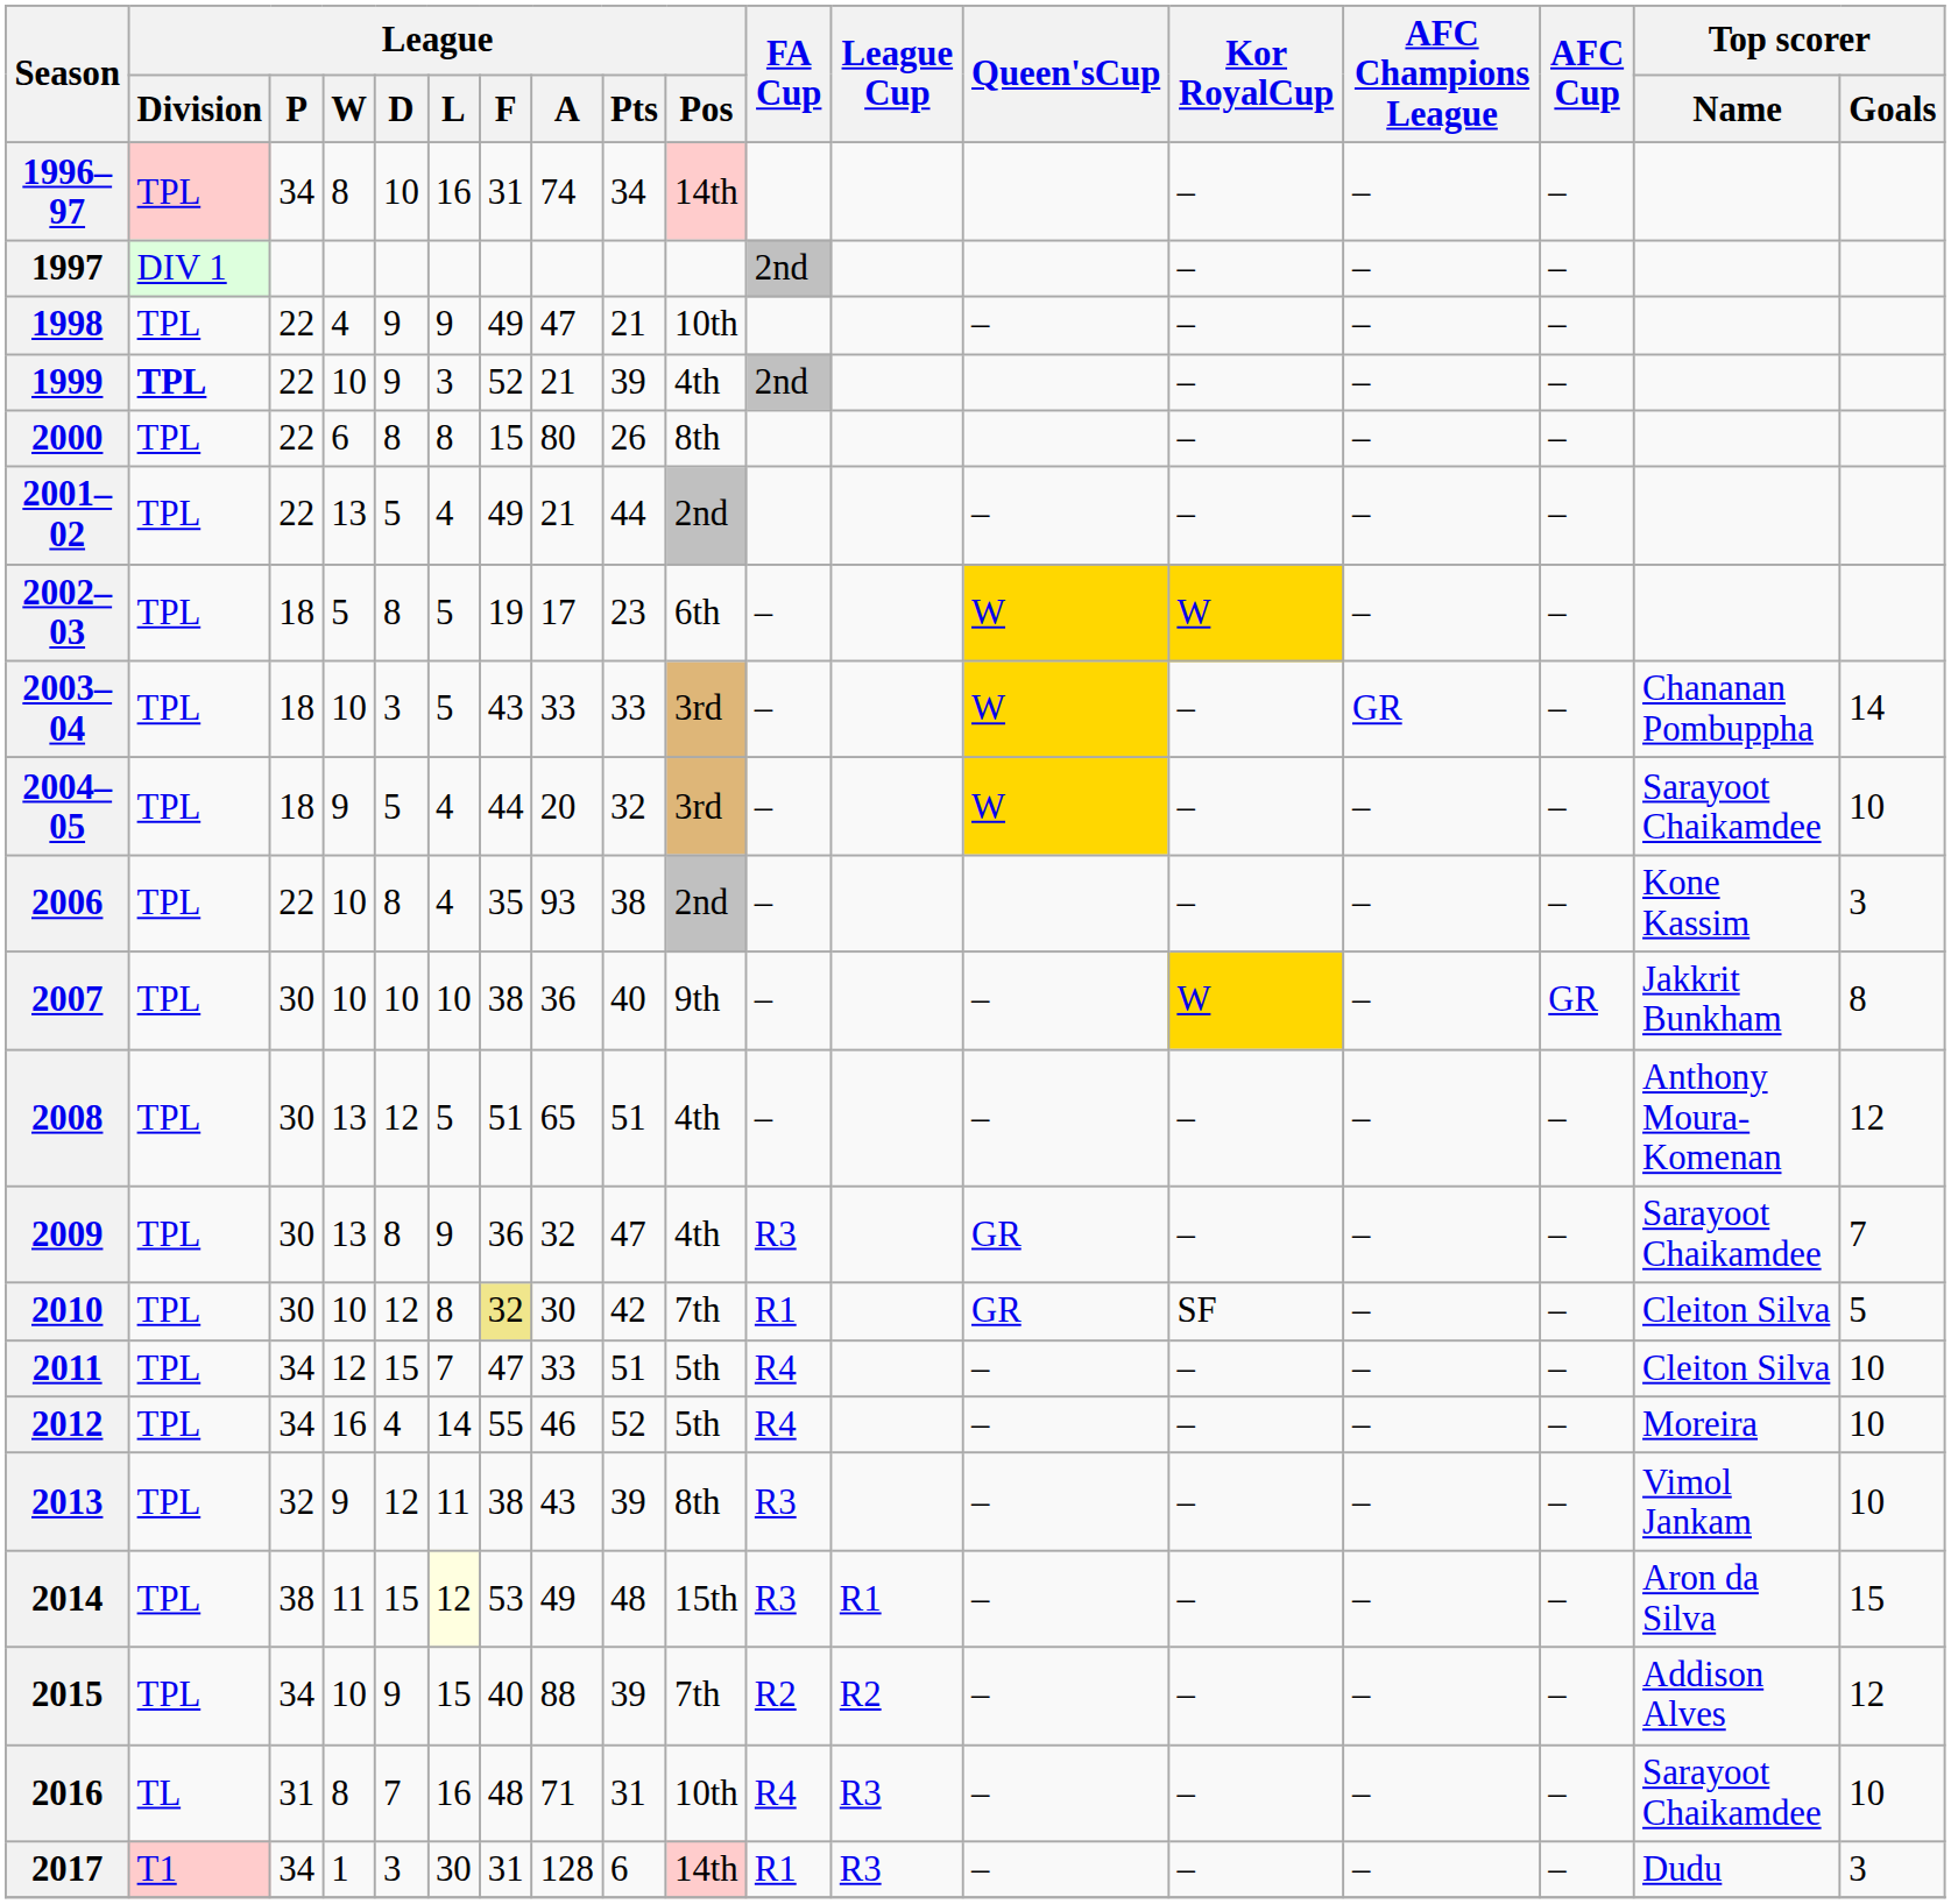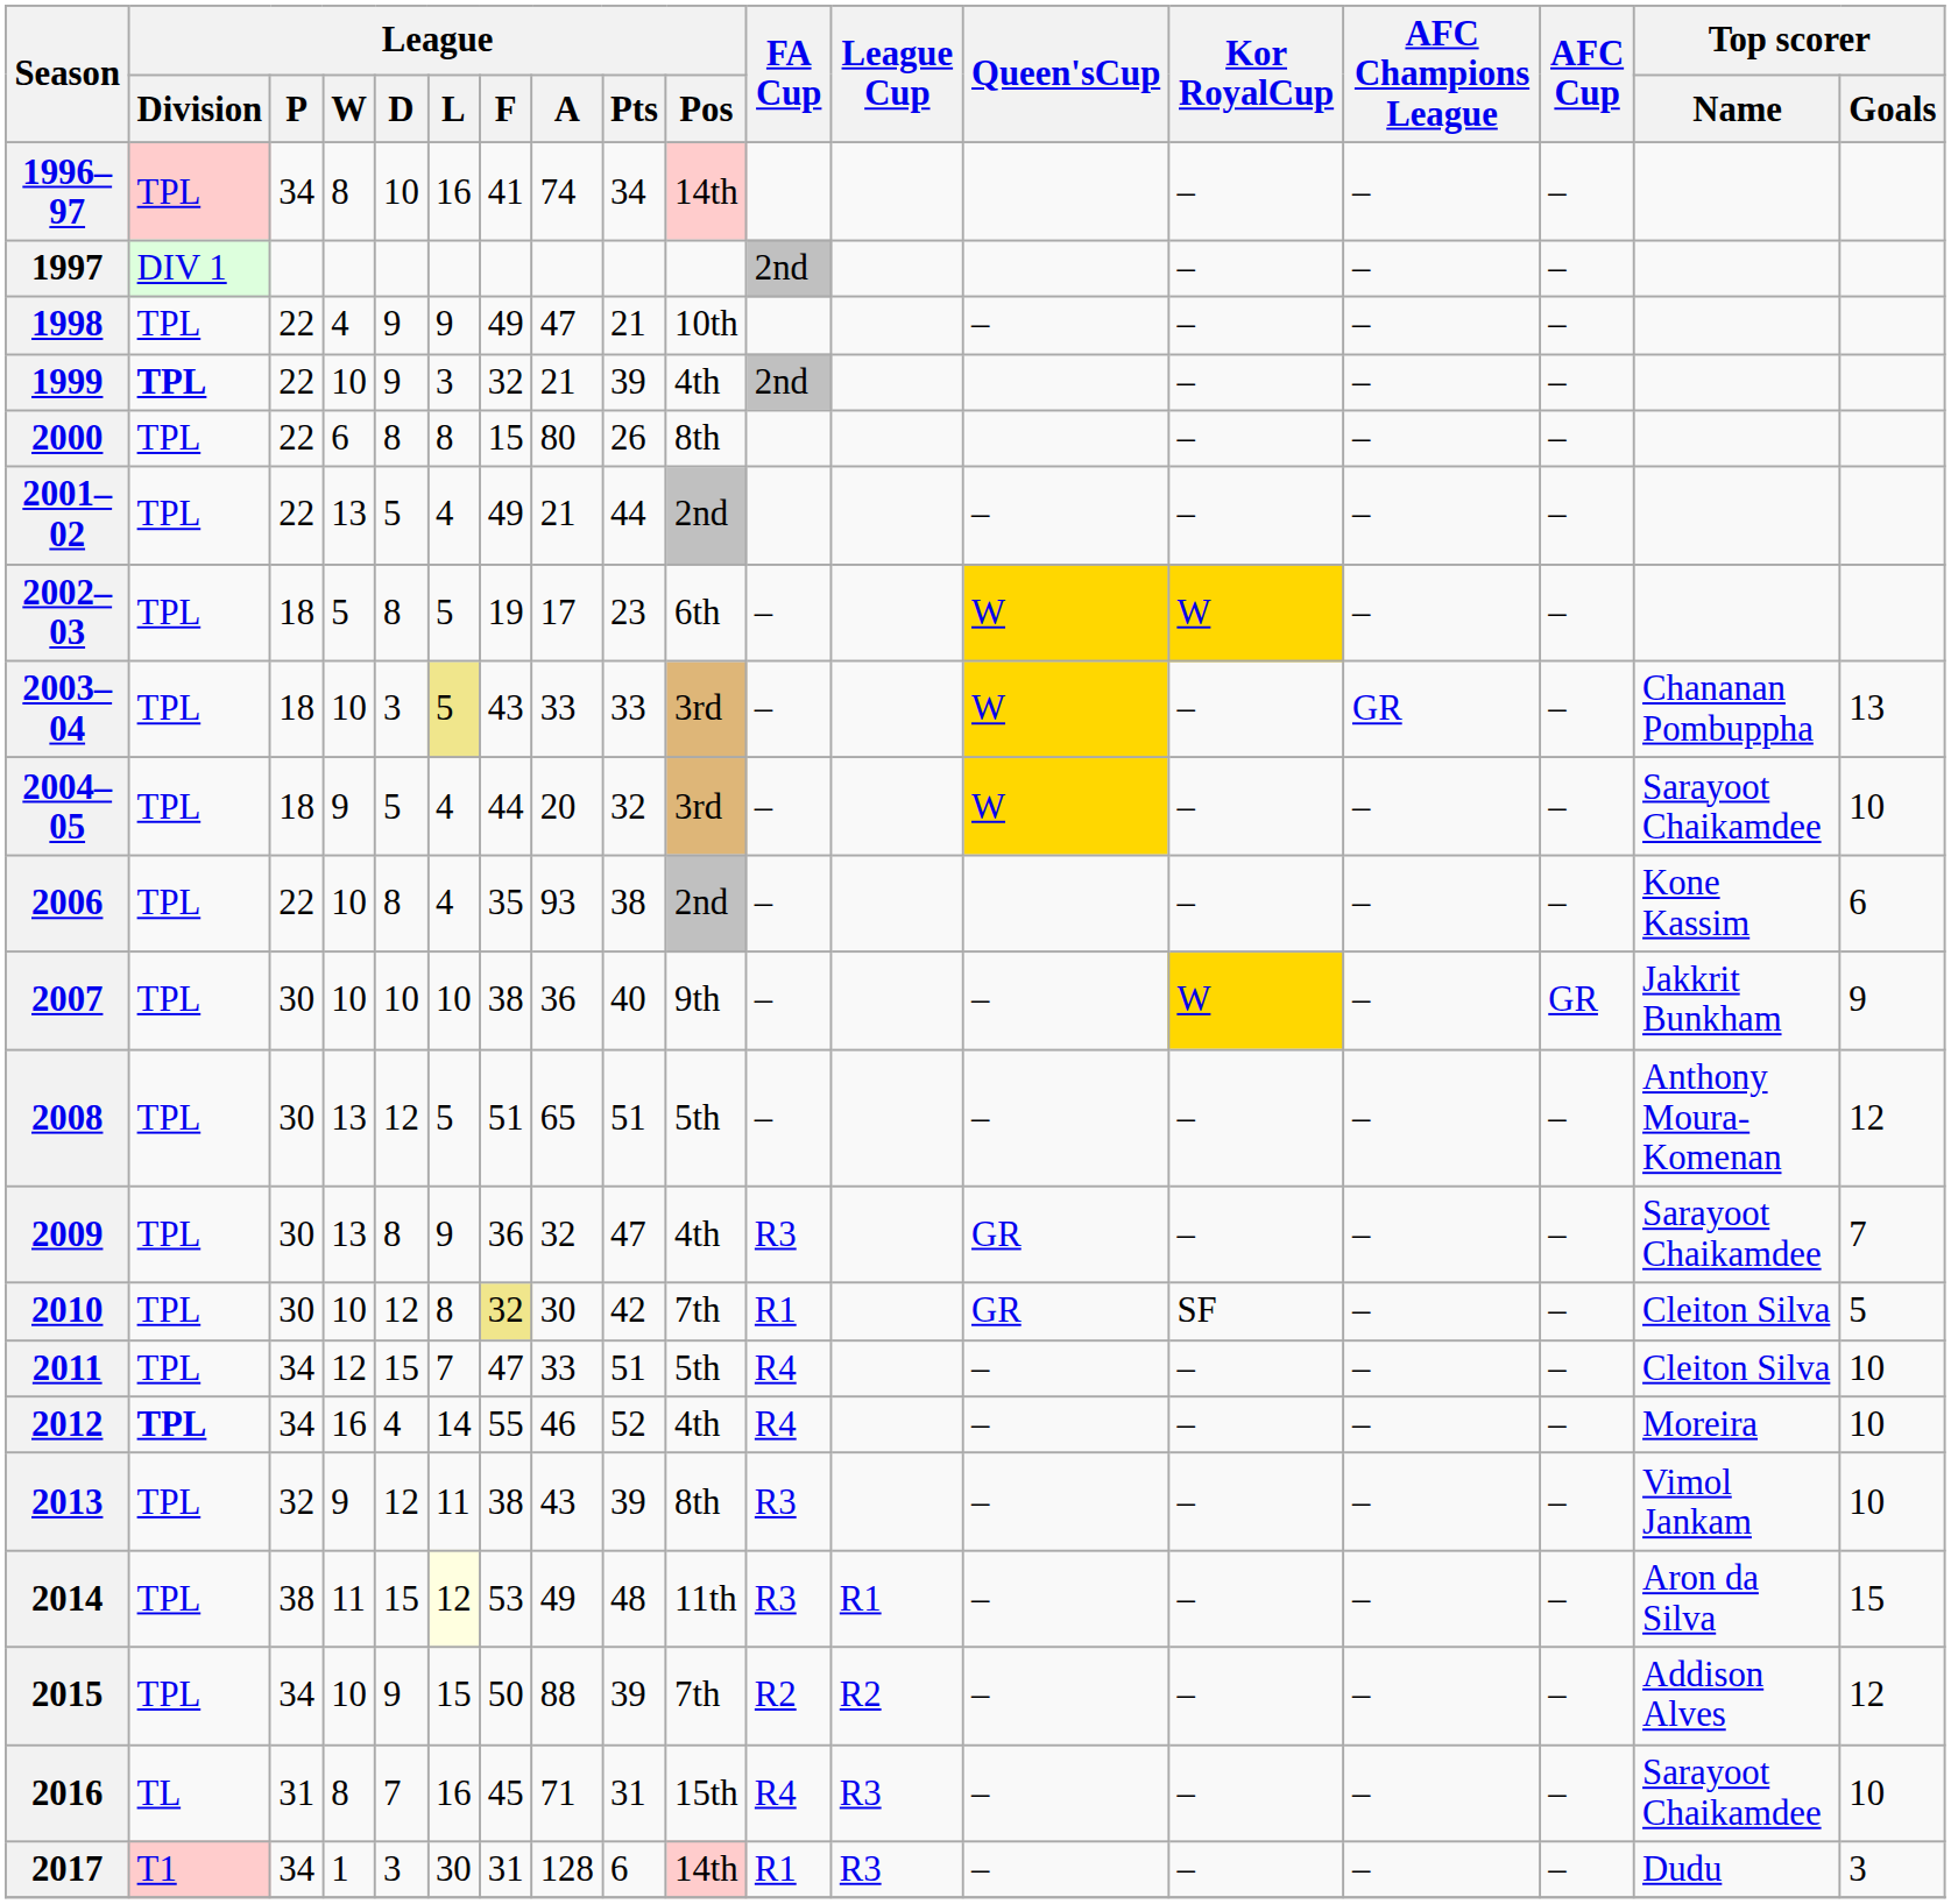 <table class="wikitable">
 <tr>
 <th rowspan="2">Season</th>
 <th colspan="9">League</th>
 <th rowspan="2"><a href='#'>FA Cup</a></th>
 <th rowspan="2"><a href='#'>League Cup</a></th>
 <th rowspan="2"><a href='#'>Queen'sCup</a></th>
 <th rowspan="2"><a href='#'>Kor RoyalCup</a></th>
 <th rowspan="2"><a href='#'>AFC Champions</a><br><a href='#'>League</a></th>
 <th rowspan="2"><a href='#'>AFC Cup</a></th>
 <th colspan="2">Top scorer</th>
 </tr>
 <tr>
 <th>Division</th>
 <th>P</th>
 <th>W</th>
 <th>D</th>
 <th>L</th>
 <th>F</th>
 <th>A</th>
 <th>Pts</th>
 <th>Pos</th>
 <th>Name</th>
 <th>Goals</th>
 </tr>
 <tr>
 <th><a href='#'>1996–97</a></th>
 <td bgcolor="#FFCCCC"><a href='#'>TPL</a></td>
 <td>34</td>
 <td>8</td>
 <td>10</td>
 <td>16</td>
-<td>31</td>
+<td>41</td>
 <td>74</td>
 <td>34</td>
 <td bgcolor="#FFCCCC">14th</td>
 <td></td>
 <td></td>
 <td></td>
 <td>–</td>
 <td>–</td>
 <td>–</td>
 <td></td>
 <td></td>
 </tr>
 <tr>
 <th>1997</th>
 <td bgcolor="#DDFFDD"><a href='#'>DIV 1</a></td>
 <td></td>
 <td></td>
 <td></td>
 <td></td>
 <td></td>
 <td></td>
 <td></td>
 <td></td>
 <td bgcolor="silver">2nd</td>
 <td></td>
 <td></td>
 <td>–</td>
 <td>–</td>
 <td>–</td>
 <td></td>
 <td></td>
 </tr>
 <tr>
 <th><a href='#'>1998</a></th>
 <td><a href='#'>TPL</a></td>
 <td>22</td>
 <td>4</td>
 <td>9</td>
 <td>9</td>
 <td>49</td>
 <td>47</td>
 <td>21</td>
 <td>10th</td>
 <td></td>
 <td></td>
 <td>–</td>
 <td>–</td>
 <td>–</td>
 <td>–</td>
 <td></td>
 <td></td>
 </tr>
 <tr>
 <th><a href='#'>1999</a></th>
 <td><strong><a href='#'>TPL</a></strong></td>
 <td>22</td>
 <td>10</td>
 <td>9</td>
 <td>3</td>
-<td>52</td>
+<td>32</td>
 <td>21</td>
 <td>39</td>
 <td>4th</td>
 <td bgcolor="silver">2nd</td>
 <td></td>
 <td></td>
 <td>–</td>
 <td>–</td>
 <td>–</td>
 <td></td>
 <td></td>
 </tr>
 <tr>
 <th><a href='#'>2000</a></th>
 <td><a href='#'>TPL</a></td>
 <td>22</td>
 <td>6</td>
 <td>8</td>
 <td>8</td>
 <td>15</td>
 <td>80</td>
 <td>26</td>
 <td>8th</td>
 <td></td>
 <td></td>
 <td></td>
 <td>–</td>
 <td>–</td>
 <td>–</td>
 <td></td>
 <td></td>
 </tr>
 <tr>
 <th><a href='#'>2001–02</a></th>
 <td><a href='#'>TPL</a></td>
 <td>22</td>
 <td>13</td>
 <td>5</td>
 <td>4</td>
 <td>49</td>
 <td>21</td>
 <td>44</td>
 <td bgcolor="silver">2nd</td>
 <td></td>
 <td></td>
 <td>–</td>
 <td>–</td>
 <td>–</td>
 <td>–</td>
 <td></td>
 <td></td>
 </tr>
 <tr>
 <th><a href='#'>2002–03</a></th>
 <td><a href='#'>TPL</a></td>
 <td>18</td>
 <td>5</td>
 <td>8</td>
 <td>5</td>
 <td>19</td>
 <td>17</td>
 <td>23</td>
 <td>6th</td>
 <td>–</td>
 <td></td>
 <td bgcolor="Gold"><a href='#'>W</a></td>
 <td bgcolor="Gold"><a href='#'>W</a></td>
 <td>–</td>
 <td>–</td>
 <td></td>
 <td></td>
 </tr>
 <tr>
 <th><a href='#'>2003–04</a></th>
 <td><a href='#'>TPL</a></td>
 <td>18</td>
 <td>10</td>
 <td>3</td>
-<td>5</td>
+<td style="background: khaki;">5</td>
 <td>43</td>
 <td>33</td>
 <td>33</td>
 <td bgcolor="#deb678">3rd</td>
 <td>–</td>
 <td></td>
 <td bgcolor="Gold"><a href='#'>W</a></td>
 <td>–</td>
 <td><a href='#'>GR</a></td>
 <td>–</td>
 <td><a href='#'>Chananan Pombuppha</a></td>
-<td>14</td>
+<td>13</td>
 </tr>
 <tr>
 <th><a href='#'>2004–05</a></th>
 <td><a href='#'>TPL</a></td>
 <td>18</td>
 <td>9</td>
 <td>5</td>
 <td>4</td>
 <td>44</td>
 <td>20</td>
 <td>32</td>
 <td bgcolor="#deb678">3rd</td>
 <td>–</td>
 <td></td>
 <td bgcolor="Gold"><a href='#'>W</a></td>
 <td>–</td>
 <td>–</td>
 <td>–</td>
 <td><a href='#'>Sarayoot Chaikamdee</a></td>
 <td>10</td>
 </tr>
 <tr>
 <th><a href='#'>2006</a></th>
 <td><a href='#'>TPL</a></td>
 <td>22</td>
 <td>10</td>
 <td>8</td>
 <td>4</td>
 <td>35</td>
 <td>93</td>
 <td>38</td>
 <td bgcolor="silver">2nd</td>
 <td>–</td>
 <td></td>
 <td></td>
 <td>–</td>
 <td>–</td>
 <td>–</td>
 <td><a href='#'>Kone Kassim</a></td>
-<td>3</td>
+<td>6</td>
 </tr>
 <tr>
 <th><a href='#'>2007</a></th>
 <td><a href='#'>TPL</a></td>
 <td>30</td>
 <td>10</td>
 <td>10</td>
 <td>10</td>
 <td>38</td>
 <td>36</td>
 <td>40</td>
 <td>9th</td>
 <td>–</td>
 <td></td>
 <td>–</td>
 <td bgcolor="Gold"><a href='#'>W</a></td>
 <td>–</td>
 <td><a href='#'>GR</a></td>
 <td><a href='#'>Jakkrit Bunkham</a></td>
-<td>8</td>
+<td>9</td>
 </tr>
 <tr>
 <th><a href='#'>2008</a></th>
 <td><a href='#'>TPL</a></td>
 <td>30</td>
 <td>13</td>
 <td>12</td>
 <td>5</td>
 <td>51</td>
 <td>65</td>
 <td>51</td>
-<td>4th</td>
+<td>5th</td>
 <td>–</td>
 <td></td>
 <td>–</td>
 <td>–</td>
 <td>–</td>
 <td>–</td>
 <td><a href='#'>Anthony Moura-Komenan</a></td>
 <td>12</td>
 </tr>
 <tr>
 <th><a href='#'>2009</a></th>
 <td><a href='#'>TPL</a></td>
 <td>30</td>
 <td>13</td>
 <td>8</td>
 <td>9</td>
 <td>36</td>
 <td>32</td>
 <td>47</td>
 <td>4th</td>
 <td><a href='#'>R3</a></td>
 <td></td>
 <td><a href='#'>GR</a></td>
 <td>–</td>
 <td>–</td>
 <td>–</td>
 <td><a href='#'>Sarayoot Chaikamdee</a></td>
 <td>7</td>
 </tr>
 <tr>
 <th><a href='#'>2010</a></th>
 <td><a href='#'>TPL</a></td>
 <td>30</td>
 <td>10</td>
 <td>12</td>
 <td>8</td>
 <td style="background: khaki;">32</td>
 <td>30</td>
 <td>42</td>
 <td>7th</td>
 <td><a href='#'>R1</a></td>
 <td></td>
 <td><a href='#'>GR</a></td>
 <td>SF</td>
 <td>–</td>
 <td>–</td>
 <td><a href='#'>Cleiton Silva</a></td>
 <td>5</td>
 </tr>
 <tr>
 <th><a href='#'>2011</a></th>
 <td><a href='#'>TPL</a></td>
 <td>34</td>
 <td>12</td>
 <td>15</td>
 <td>7</td>
 <td>47</td>
 <td>33</td>
 <td>51</td>
 <td>5th</td>
 <td><a href='#'>R4</a></td>
 <td></td>
 <td>–</td>
 <td>–</td>
 <td>–</td>
 <td>–</td>
 <td><a href='#'>Cleiton Silva</a></td>
 <td>10</td>
 </tr>
 <tr>
 <th><a href='#'>2012</a></th>
-<td><a href='#'>TPL</a></td>
+<td><strong><a href='#'>TPL</a></strong></td>
 <td>34</td>
 <td>16</td>
 <td>4</td>
 <td>14</td>
 <td>55</td>
 <td>46</td>
 <td>52</td>
-<td>5th</td>
+<td>4th</td>
 <td><a href='#'>R4</a></td>
 <td></td>
 <td>–</td>
 <td>–</td>
 <td>–</td>
 <td>–</td>
 <td><a href='#'>Moreira</a></td>
 <td>10</td>
 </tr>
 <tr>
 <th><a href='#'>2013</a></th>
 <td><a href='#'>TPL</a></td>
 <td>32</td>
 <td>9</td>
 <td>12</td>
 <td>11</td>
 <td>38</td>
 <td>43</td>
 <td>39</td>
 <td>8th</td>
 <td><a href='#'>R3</a></td>
 <td></td>
 <td>–</td>
 <td>–</td>
 <td>–</td>
 <td>–</td>
 <td><a href='#'>Vimol Jankam</a></td>
 <td>10</td>
 </tr>
 <tr>
 <th>2014</th>
 <td><a href='#'>TPL</a></td>
 <td>38</td>
 <td>11</td>
 <td>15</td>
 <td style="background: lightyellow;">12</td>
 <td>53</td>
 <td>49</td>
 <td>48</td>
-<td>15th</td>
+<td>11th</td>
 <td><a href='#'>R3</a></td>
 <td><a href='#'>R1</a></td>
 <td>–</td>
 <td>–</td>
 <td>–</td>
 <td>–</td>
 <td><a href='#'>Aron da Silva</a></td>
 <td>15</td>
 </tr>
 <tr>
 <th>2015</th>
 <td><a href='#'>TPL</a></td>
 <td>34</td>
 <td>10</td>
 <td>9</td>
 <td>15</td>
-<td>40</td>
+<td>50</td>
 <td>88</td>
 <td>39</td>
 <td>7th</td>
 <td><a href='#'>R2</a></td>
 <td><a href='#'>R2</a></td>
 <td>–</td>
 <td>–</td>
 <td>–</td>
 <td>–</td>
 <td><a href='#'>Addison Alves</a></td>
 <td>12</td>
 </tr>
 <tr>
 <th>2016</th>
 <td><a href='#'>TL</a></td>
 <td>31</td>
 <td>8</td>
 <td>7</td>
 <td>16</td>
-<td>48</td>
+<td>45</td>
 <td>71</td>
 <td>31</td>
-<td>10th</td>
+<td>15th</td>
 <td><a href='#'>R4</a></td>
 <td><a href='#'>R3</a></td>
 <td>–</td>
 <td>–</td>
 <td>–</td>
 <td>–</td>
 <td><a href='#'>Sarayoot Chaikamdee</a></td>
 <td>10</td>
 </tr>
 <tr>
 <th>2017</th>
 <td bgcolor="#FFCCCC"><a href='#'>T1</a></td>
 <td>34</td>
 <td>1</td>
 <td>3</td>
 <td>30</td>
 <td>31</td>
 <td>128</td>
 <td>6</td>
 <td bgcolor="#FFCCCC">14th</td>
 <td><a href='#'>R1</a></td>
 <td><a href='#'>R3</a></td>
 <td>–</td>
 <td>–</td>
 <td>–</td>
 <td>–</td>
 <td><a href='#'>Dudu</a></td>
 <td>3</td>
 </tr>
 <tr>
 </tr>
 </table>
